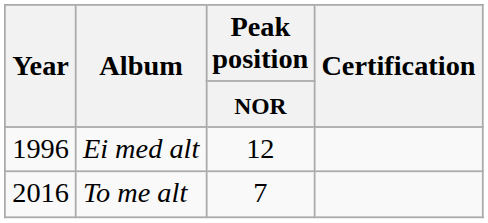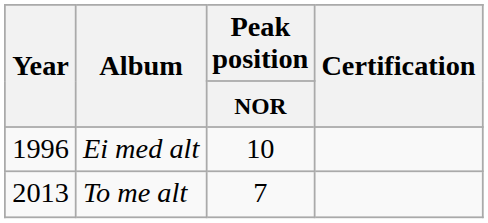 <table class="wikitable">
 <tr>
 <th width="33" rowspan="2" style="text-align:center;">Year</th>
 <th rowspan="2">Album</th>
 <th colspan="1">Peak <br>position</th>
 <th rowspan="2">Certification</th>
 </tr>
 <tr>
 <th align="center"><small>NOR<br></small></th>
 </tr>
 <tr>
 <td align="center">1996</td>
 <td><em>Ei med alt</em></td>
-<td align="center">12</td>
+<td align="center">10</td>
 <td align="center"></td>
 </tr>
 <tr>
-<td align="center">2016</td>
+<td align="center">2013</td>
 <td><em>To me alt</em></td>
 <td align="center">7</td>
 <td align="center"></td>
 </tr>
 </table>
